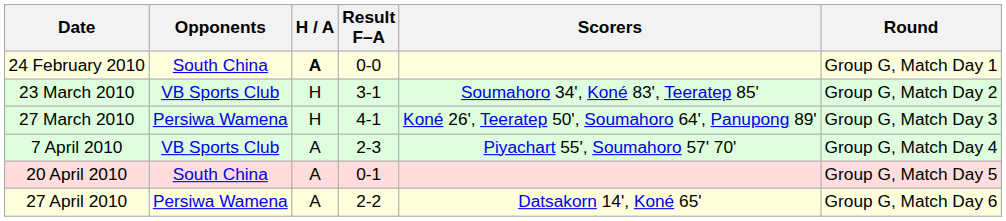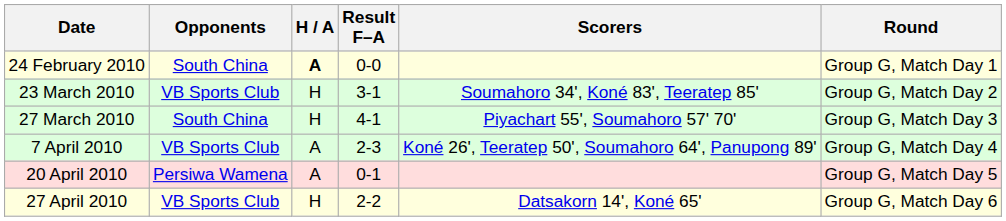 <table class="wikitable" style="text-align:center">
 <tr>
 <th>Date</th>
 <th>Opponents</th>
 <th>H / A</th>
 <th>Result<br>F–A</th>
 <th>Scorers</th>
 <th>Round</th>
 </tr>
 <tr bgcolor="#ffffdd">
 <td>24 February 2010</td>
 <td><a href='#'>South China</a></td>
 <td><strong>A</strong></td>
 <td>0-0<br></td>
 <td></td>
 <td>Group G, Match Day 1</td>
 </tr>
 <tr bgcolor="#ddffdd">
 <td>23 March 2010</td>
 <td><a href='#'>VB Sports Club</a></td>
 <td>H</td>
 <td>3-1<br></td>
 <td><a href='#'>Soumahoro</a> 34', <a href='#'>Koné</a> 83', <a href='#'>Teeratep</a> 85'</td>
 <td>Group G, Match Day 2</td>
 </tr>
 <tr bgcolor="#ddffdd">
 <td>27 March 2010</td>
-<td><a href='#'>Persiwa Wamena</a></td>
+<td><a href='#'>South China</a></td>
 <td>H</td>
 <td>4-1<br></td>
-<td><a href='#'>Koné</a> 26', <a href='#'>Teeratep</a> 50', <a href='#'>Soumahoro</a> 64', <a href='#'>Panupong</a> 89'</td>
+<td><a href='#'>Piyachart</a> 55', <a href='#'>Soumahoro</a> 57' 70'</td>
 <td>Group G, Match Day 3</td>
 </tr>
 <tr bgcolor="#ddffdd">
 <td>7 April 2010</td>
 <td><a href='#'>VB Sports Club</a></td>
 <td>A</td>
 <td>2-3<br></td>
-<td><a href='#'>Piyachart</a> 55', <a href='#'>Soumahoro</a> 57' 70'</td>
+<td><a href='#'>Koné</a> 26', <a href='#'>Teeratep</a> 50', <a href='#'>Soumahoro</a> 64', <a href='#'>Panupong</a> 89'</td>
 <td>Group G, Match Day 4</td>
 </tr>
 <tr bgcolor="#ffdddd">
 <td>20 April 2010</td>
-<td><a href='#'>South China</a></td>
+<td><a href='#'>Persiwa Wamena</a></td>
 <td>A</td>
 <td>0-1<br></td>
 <td></td>
 <td>Group G, Match Day 5</td>
 </tr>
 <tr bgcolor="#ffffdd">
 <td>27 April 2010</td>
-<td><a href='#'>Persiwa Wamena</a></td>
-<td>A</td>
+<td><a href='#'>VB Sports Club</a></td>
+<td>H</td>
 <td>2-2<br></td>
 <td><a href='#'>Datsakorn</a> 14', <a href='#'>Koné</a> 65'</td>
 <td>Group G, Match Day 6</td>
 </tr>
 </table>
